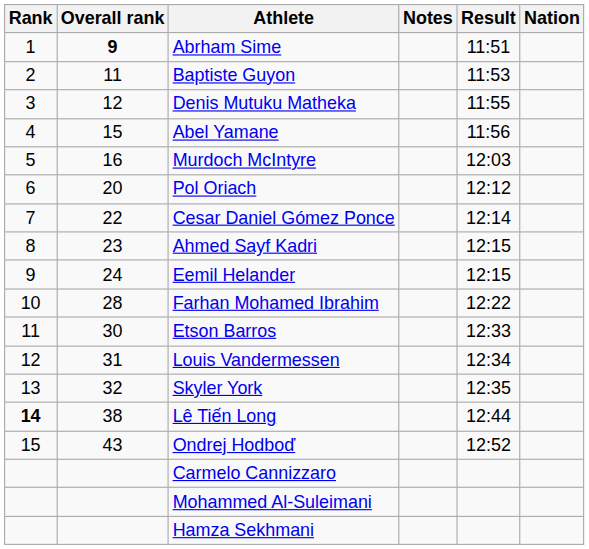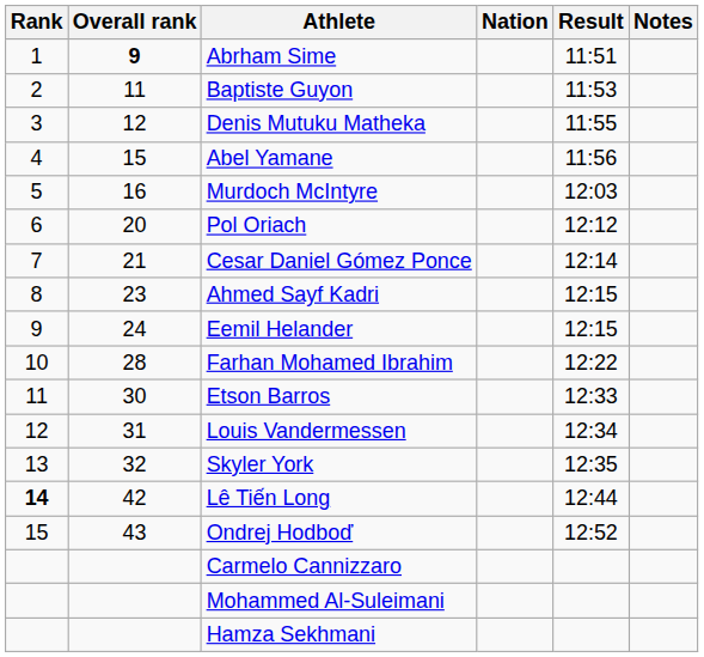 <table class="wikitable sortable" style="text-align:center">
 <tr>
 <th>Rank</th>
 <th>Overall rank</th>
 <th>Athlete</th>
+<th>Nation</th>
+<th>Result</th>
 <th>Notes</th>
-<th>Result</th>
-<th>Nation</th>
 </tr>
 <tr>
 <td>1</td>
 <td><strong>9</strong></td>
 <td align=left><a href='#'>Abrham Sime</a></td>
+<td align=left></td>
+<td>11:51</td>
 <td></td>
-<td>11:51</td>
-<td align=left></td>
 </tr>
 <tr>
 <td>2</td>
 <td>11</td>
 <td align=left><a href='#'>Baptiste Guyon</a></td>
+<td align=left></td>
+<td>11:53</td>
 <td></td>
-<td>11:53</td>
-<td align=left></td>
 </tr>
 <tr>
 <td>3</td>
 <td>12</td>
 <td align=left><a href='#'>Denis Mutuku Matheka</a></td>
+<td align=left></td>
+<td>11:55</td>
 <td></td>
-<td>11:55</td>
-<td align=left></td>
 </tr>
 <tr>
 <td>4</td>
 <td>15</td>
 <td align=left><a href='#'>Abel Yamane</a></td>
+<td align=left></td>
+<td>11:56</td>
 <td></td>
-<td>11:56</td>
-<td align=left></td>
 </tr>
 <tr>
 <td>5</td>
 <td>16</td>
 <td align=left><a href='#'>Murdoch McIntyre</a></td>
+<td align=left></td>
+<td>12:03</td>
 <td></td>
-<td>12:03</td>
-<td align=left></td>
 </tr>
 <tr>
 <td>6</td>
 <td>20</td>
 <td align=left><a href='#'>Pol Oriach</a></td>
+<td align=left></td>
+<td>12:12</td>
 <td></td>
-<td>12:12</td>
-<td align=left></td>
 </tr>
 <tr>
 <td>7</td>
-<td>22</td>
+<td>21</td>
 <td align=left><a href='#'>Cesar Daniel Gómez Ponce</a></td>
+<td align=left></td>
+<td>12:14</td>
 <td></td>
-<td>12:14</td>
-<td align=left></td>
 </tr>
 <tr>
 <td>8</td>
 <td>23</td>
 <td align=left><a href='#'>Ahmed Sayf Kadri</a></td>
+<td align=left></td>
+<td>12:15</td>
 <td></td>
-<td>12:15</td>
-<td align=left></td>
 </tr>
 <tr>
 <td>9</td>
 <td>24</td>
 <td align=left><a href='#'>Eemil Helander</a></td>
+<td align=left></td>
+<td>12:15</td>
 <td></td>
-<td>12:15</td>
-<td align=left></td>
 </tr>
 <tr>
 <td>10</td>
 <td>28</td>
 <td align=left><a href='#'>Farhan Mohamed Ibrahim</a></td>
+<td align=left></td>
+<td>12:22</td>
 <td></td>
-<td>12:22</td>
-<td align=left></td>
 </tr>
 <tr>
 <td>11</td>
 <td>30</td>
 <td align=left><a href='#'>Etson Barros</a></td>
+<td align=left></td>
+<td>12:33</td>
 <td></td>
-<td>12:33</td>
-<td align=left></td>
 </tr>
 <tr>
 <td>12</td>
 <td>31</td>
 <td align=left><a href='#'>Louis Vandermessen</a></td>
+<td align=left></td>
+<td>12:34</td>
 <td></td>
-<td>12:34</td>
-<td align=left></td>
 </tr>
 <tr>
 <td>13</td>
 <td>32</td>
 <td align=left><a href='#'>Skyler York</a></td>
+<td align=left></td>
+<td>12:35</td>
 <td></td>
-<td>12:35</td>
-<td align=left></td>
 </tr>
 <tr>
 <td><strong>14</strong></td>
-<td>38</td>
+<td>42</td>
 <td align=left><a href='#'>Lê Tiến Long</a></td>
+<td align=left></td>
+<td>12:44</td>
 <td></td>
-<td>12:44</td>
-<td align=left></td>
 </tr>
 <tr>
 <td>15</td>
 <td>43</td>
 <td align=left><a href='#'>Ondrej Hodboď</a></td>
+<td align=left></td>
+<td>12:52</td>
 <td></td>
-<td>12:52</td>
-<td align=left></td>
 </tr>
 <tr>
 <td></td>
 <td></td>
 <td align=left><a href='#'>Carmelo Cannizzaro</a></td>
+<td align=left></td>
 <td></td>
 <td></td>
-<td align=left></td>
 </tr>
 <tr>
 <td></td>
 <td></td>
 <td align=left><a href='#'>Mohammed Al-Suleimani</a></td>
+<td align=left></td>
 <td></td>
 <td></td>
-<td align=left></td>
 </tr>
 <tr>
 <td></td>
 <td></td>
 <td align=left><a href='#'>Hamza Sekhmani</a></td>
+<td align=left></td>
 <td></td>
 <td></td>
-<td align=left></td>
 </tr>
 </table>
